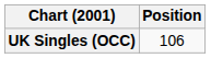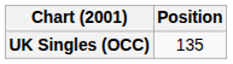 <table class="wikitable plainrowheaders" style="text-align:center">
 <tr>
 <th scope="col">Chart (2001)</th>
 <th scope="col">Position</th>
 </tr>
 <tr>
 <th scope="row">UK Singles (OCC)</th>
-<td>106</td>
+<td>135</td>
 </tr>
 </table>
